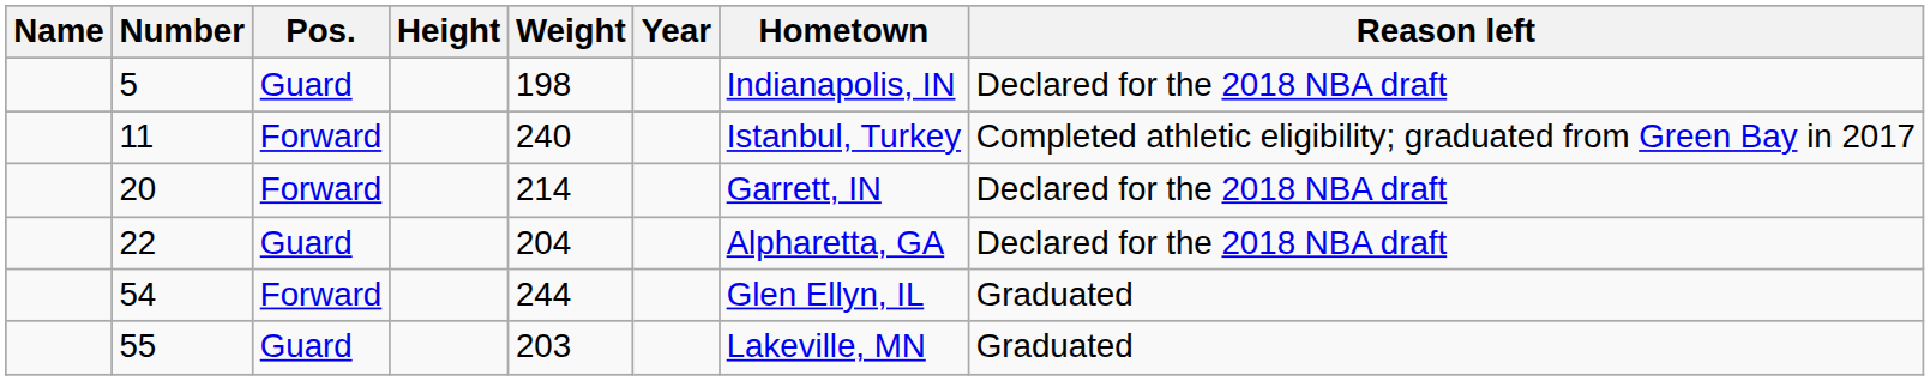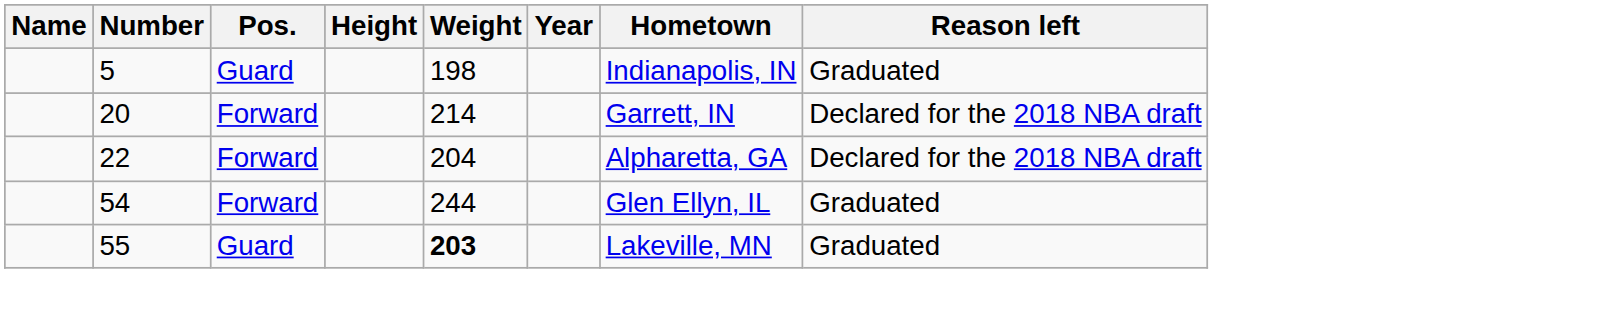 <table class="wikitable sortable" border="1">
 <tr>
 <th>Name</th>
 <th>Number</th>
 <th>Pos.</th>
 <th>Height</th>
 <th>Weight</th>
 <th>Year</th>
 <th>Hometown</th>
 <th class="unsortable">Reason left</th>
 </tr>
 <tr>
 <td></td>
 <td>5</td>
 <td><a href='#'>Guard</a></td>
 <td></td>
 <td>198</td>
 <td></td>
 <td><a href='#'>Indianapolis, IN</a></td>
-<td>Declared for the <a href='#'>2018 NBA draft</a></td>
-</tr>
-<tr>
-<td></td>
-<td>11</td>
-<td><a href='#'>Forward</a></td>
-<td></td>
-<td>240</td>
-<td></td>
-<td><a href='#'>Istanbul, Turkey</a></td>
-<td>Completed athletic eligibility; graduated from <a href='#'>Green Bay</a> in 2017</td>
+<td>Graduated</td>
 </tr>
 <tr>
 <td></td>
 <td>20</td>
 <td><a href='#'>Forward</a></td>
 <td></td>
 <td>214</td>
 <td></td>
 <td><a href='#'>Garrett, IN</a></td>
 <td>Declared for the <a href='#'>2018 NBA draft</a></td>
 </tr>
 <tr>
 <td></td>
 <td>22</td>
-<td><a href='#'>Guard</a></td>
+<td><a href='#'>Forward</a></td>
 <td></td>
 <td>204</td>
 <td></td>
 <td><a href='#'>Alpharetta, GA</a></td>
 <td>Declared for the <a href='#'>2018 NBA draft</a></td>
 </tr>
 <tr>
 <td></td>
 <td>54</td>
 <td><a href='#'>Forward</a></td>
 <td></td>
 <td>244</td>
 <td></td>
 <td><a href='#'>Glen Ellyn, IL</a></td>
 <td>Graduated</td>
 </tr>
 <tr>
 <td></td>
 <td>55</td>
 <td><a href='#'>Guard</a></td>
 <td></td>
-<td>203</td>
+<td><strong>203</strong></td>
 <td></td>
 <td><a href='#'>Lakeville, MN</a></td>
 <td>Graduated</td>
 </tr>
 </table>
